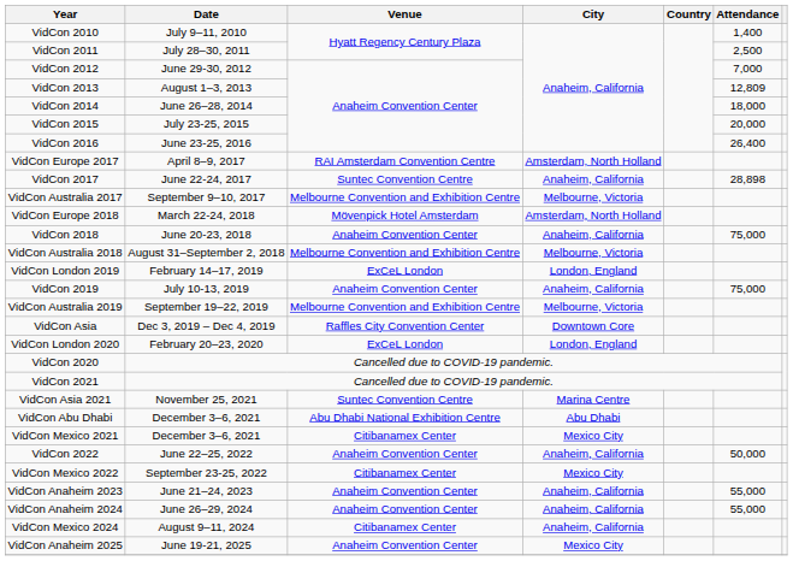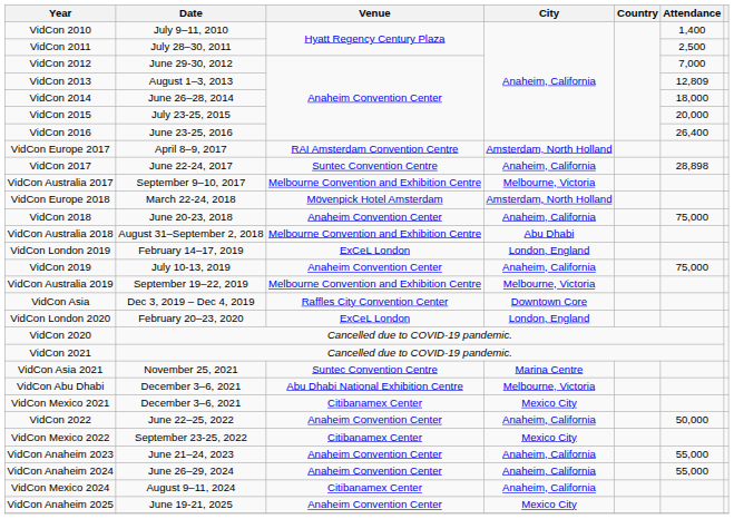 <table class="wikitable sortable" style="text-align:center">
 <tr>
 <th>Year</th>
 <th>Date</th>
 <th>Venue</th>
 <th>City</th>
 <th>Country</th>
 <th>Attendance</th>
 <th></th>
 </tr>
 <tr>
 <td style="text-align:center;">VidCon 2010</td>
 <td>July 9–11, 2010</td>
 <td rowspan="2" style="text-align:center;"><a href='#'>Hyatt Regency Century Plaza</a></td>
 <td rowspan="7"style="text-align:center;"><a href='#'>Anaheim, California</a></td>
 <td rowspan="7"style="text-align:center;"></td>
 <td style="text-align:center;">1,400</td>
 <td></td>
 </tr>
 <tr>
 <td style="text-align:center;">VidCon 2011</td>
 <td>July 28–30, 2011</td>
 <td style="text-align:center;">2,500</td>
 <td></td>
 </tr>
 <tr>
 <td style="text-align:center;">VidCon 2012</td>
 <td>June 29-30, 2012</td>
 <td rowspan="5" style="text-align:center;"><a href='#'>Anaheim Convention Center</a></td>
 <td style="text-align:center;">7,000</td>
 <td></td>
 </tr>
 <tr>
 <td style="text-align:center;">VidCon 2013</td>
 <td>August 1–3, 2013</td>
 <td style="text-align:center;">12,809</td>
 <td></td>
 </tr>
 <tr>
 <td style="text-align:center;">VidCon 2014</td>
 <td>June 26–28, 2014</td>
 <td style="text-align:center;">18,000</td>
 <td></td>
 </tr>
 <tr>
 <td style="text-align:center;">VidCon 2015</td>
 <td>July 23-25, 2015</td>
 <td style="text-align:center;">20,000</td>
 <td></td>
 </tr>
 <tr>
 <td style="text-align:center;">VidCon 2016</td>
 <td>June 23-25, 2016</td>
 <td style="text-align:center;">26,400</td>
 <td></td>
 </tr>
 <tr>
 <td>VidCon Europe 2017</td>
 <td>April 8–9, 2017</td>
 <td><a href='#'>RAI Amsterdam Convention Centre</a></td>
 <td><a href='#'>Amsterdam, North Holland</a></td>
 <td></td>
 <td></td>
 <td></td>
 </tr>
 <tr>
 <td style="text-align:center;">VidCon 2017</td>
 <td>June 22-24, 2017</td>
 <td><a href='#'>Suntec Convention Centre</a></td>
 <td><a href='#'>Anaheim, California</a></td>
 <td></td>
 <td>28,898</td>
 <td></td>
 </tr>
 <tr>
 <td>VidCon Australia 2017</td>
 <td>September 9–10, 2017</td>
 <td><a href='#'>Melbourne Convention and Exhibition Centre</a></td>
 <td><a href='#'>Melbourne, Victoria</a></td>
 <td></td>
 <td></td>
 <td></td>
 </tr>
 <tr>
 <td>VidCon Europe 2018</td>
 <td>March 22-24, 2018</td>
 <td><a href='#'>Mövenpick Hotel Amsterdam</a></td>
 <td><a href='#'>Amsterdam, North Holland</a></td>
 <td></td>
 <td></td>
 <td></td>
 </tr>
 <tr>
 <td>VidCon 2018</td>
 <td>June 20-23, 2018</td>
 <td><a href='#'>Anaheim Convention Center</a></td>
 <td><a href='#'>Anaheim, California</a></td>
 <td></td>
 <td>75,000</td>
 <td></td>
 </tr>
 <tr>
 <td>VidCon Australia 2018</td>
 <td>August 31–September 2, 2018</td>
 <td><a href='#'>Melbourne Convention and Exhibition Centre</a></td>
-<td><a href='#'>Melbourne, Victoria</a></td>
+<td><a href='#'>Abu Dhabi</a></td>
 <td></td>
 <td></td>
 <td></td>
 </tr>
 <tr>
 <td>VidCon London 2019</td>
 <td>February 14–17, 2019</td>
 <td><a href='#'>ExCeL London</a></td>
 <td><a href='#'>London, England</a></td>
 <td></td>
 <td></td>
 <td></td>
 </tr>
 <tr>
 <td>VidCon 2019</td>
 <td>July 10-13, 2019</td>
 <td><a href='#'>Anaheim Convention Center</a></td>
 <td><a href='#'>Anaheim, California</a></td>
 <td></td>
 <td>75,000</td>
 <td></td>
 </tr>
 <tr>
 <td>VidCon Australia 2019</td>
 <td>September 19–22, 2019</td>
 <td><a href='#'>Melbourne Convention and Exhibition Centre</a></td>
 <td><a href='#'>Melbourne, Victoria</a></td>
 <td></td>
 <td></td>
 <td></td>
 </tr>
 <tr>
 <td>VidCon Asia</td>
 <td>Dec 3, 2019 – Dec 4, 2019</td>
 <td><a href='#'>Raffles City Convention Center</a></td>
 <td><a href='#'>Downtown Core</a></td>
 <td></td>
 <td></td>
 <td></td>
 </tr>
 <tr>
 <td>VidCon London 2020</td>
 <td>February 20–23, 2020</td>
 <td><a href='#'>ExCeL London</a></td>
 <td><a href='#'>London, England</a></td>
 <td></td>
 <td></td>
 <td></td>
 </tr>
 <tr>
 <td>VidCon 2020</td>
 <td colspan="5"><em>Cancelled due to COVID-19 pandemic.</em></td>
 </tr>
 <tr>
 <td>VidCon 2021</td>
 <td colspan="5"><em>Cancelled due to COVID-19 pandemic.</em></td>
 </tr>
 <tr>
 <td>VidCon Asia 2021</td>
 <td>November 25, 2021</td>
 <td><a href='#'>Suntec Convention Centre</a></td>
 <td><a href='#'>Marina Centre</a></td>
 <td></td>
 <td></td>
 <td></td>
 </tr>
 <tr>
 <td>VidCon Abu Dhabi</td>
 <td>December 3–6, 2021</td>
 <td><a href='#'>Abu Dhabi National Exhibition Centre</a></td>
-<td><a href='#'>Abu Dhabi</a></td>
+<td><a href='#'>Melbourne, Victoria</a></td>
 <td></td>
 <td></td>
 <td></td>
 </tr>
 <tr>
 <td>VidCon Mexico 2021</td>
 <td>December 3–6, 2021</td>
 <td><a href='#'>Citibanamex Center</a></td>
 <td><a href='#'>Mexico City</a></td>
 <td></td>
 <td></td>
 <td></td>
 </tr>
 <tr>
 <td>VidCon 2022</td>
 <td>June 22–25, 2022</td>
 <td><a href='#'>Anaheim Convention Center</a></td>
 <td><a href='#'>Anaheim, California</a></td>
 <td></td>
 <td>50,000</td>
 <td></td>
 </tr>
 <tr>
 <td>VidCon Mexico 2022</td>
 <td>September 23-25, 2022</td>
 <td><a href='#'>Citibanamex Center</a></td>
 <td><a href='#'>Mexico City</a></td>
 <td></td>
 <td></td>
 <td></td>
 </tr>
 <tr>
 <td style="text-align:center;">VidCon Anaheim 2023</td>
 <td>June 21–24, 2023</td>
 <td><a href='#'>Anaheim Convention Center</a></td>
 <td><a href='#'>Anaheim, California</a></td>
 <td></td>
 <td style="text-align:center;">55,000</td>
 <td></td>
 </tr>
 <tr>
 <td style="text-align:center;">VidCon Anaheim 2024</td>
 <td>June 26–29, 2024</td>
 <td><a href='#'>Anaheim Convention Center</a></td>
 <td><a href='#'>Anaheim, California</a></td>
 <td></td>
 <td style="text-align:center;">55,000</td>
 <td></td>
 </tr>
 <tr>
 <td>VidCon Mexico 2024</td>
 <td>August 9–11, 2024</td>
 <td><a href='#'>Citibanamex Center</a></td>
 <td><a href='#'>Anaheim, California</a></td>
 <td></td>
 <td></td>
 <td></td>
 </tr>
 <tr>
 <td>VidCon Anaheim 2025</td>
 <td>June 19-21, 2025</td>
 <td><a href='#'>Anaheim Convention Center</a></td>
 <td><a href='#'>Mexico City</a></td>
 <td></td>
 <td></td>
 <td></td>
 </tr>
 <tr>
 </tr>
 </table>
